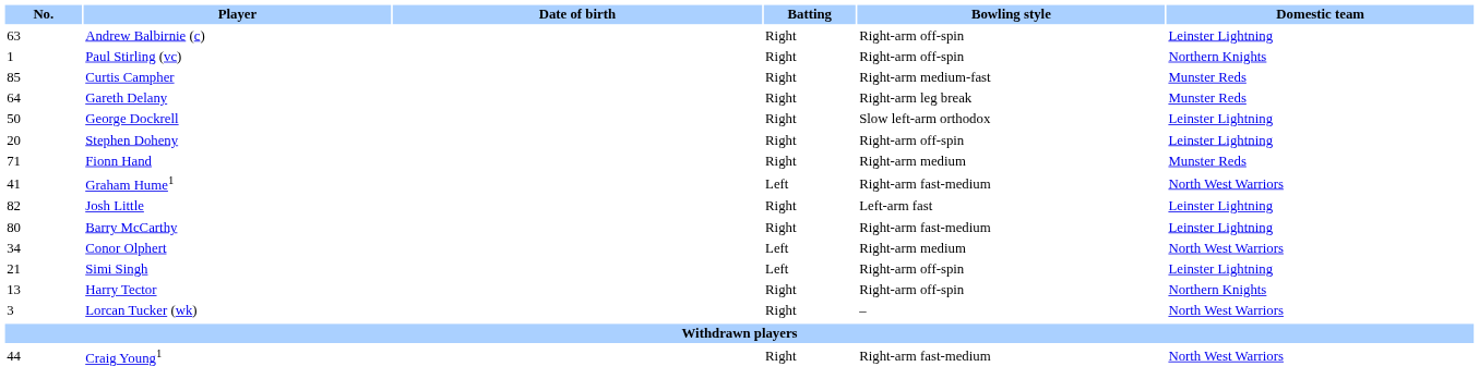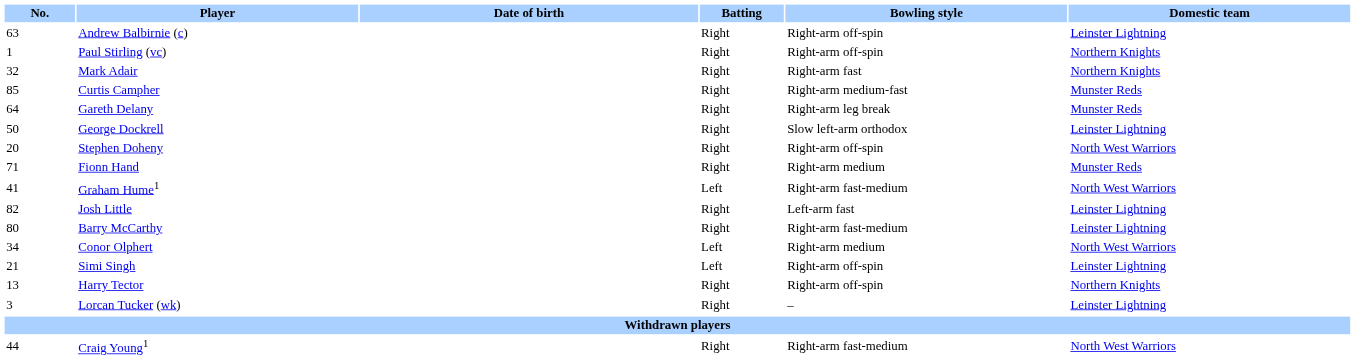 <table class="sortable" style="width:85%;" border="0" cellspacing="2" cellpadding="2">
 <tr style="background:#aad0ff;">
 <th scope="col" width="5%">No.</th>
 <th width=20%>Player</th>
 <th width=24%>Date of birth</th>
 <th width=6%>Batting</th>
 <th width=20%>Bowling style</th>
 <th width=20%>Domestic team</th>
 </tr>
 <tr>
 <td>63</td>
 <td><a href='#'>Andrew Balbirnie</a> (<a href='#'>c</a>)</td>
 <td></td>
 <td>Right</td>
 <td>Right-arm off-spin</td>
 <td><a href='#'>Leinster Lightning</a></td>
 </tr>
 <tr>
 <td>1</td>
 <td><a href='#'>Paul Stirling</a> (<a href='#'>vc</a>)</td>
 <td></td>
 <td>Right</td>
 <td>Right-arm off-spin</td>
+<td><a href='#'>Northern Knights</a></td>
+</tr>
+<tr>
+<td>32</td>
+<td><a href='#'>Mark Adair</a></td>
+<td></td>
+<td>Right</td>
+<td>Right-arm fast</td>
 <td><a href='#'>Northern Knights</a></td>
 </tr>
 <tr>
 <td>85</td>
 <td><a href='#'>Curtis Campher</a></td>
 <td></td>
 <td>Right</td>
 <td>Right-arm medium-fast</td>
 <td><a href='#'>Munster Reds</a></td>
 </tr>
 <tr>
 <td>64</td>
 <td><a href='#'>Gareth Delany</a></td>
 <td></td>
 <td>Right</td>
 <td>Right-arm leg break</td>
 <td><a href='#'>Munster Reds</a></td>
 </tr>
 <tr>
 <td>50</td>
 <td><a href='#'>George Dockrell</a></td>
 <td></td>
 <td>Right</td>
 <td>Slow left-arm orthodox</td>
 <td><a href='#'>Leinster Lightning</a></td>
 </tr>
 <tr>
 <td>20</td>
 <td><a href='#'>Stephen Doheny</a></td>
 <td></td>
 <td>Right</td>
 <td>Right-arm off-spin</td>
-<td><a href='#'>Leinster Lightning</a></td>
+<td><a href='#'>North West Warriors</a></td>
 </tr>
 <tr>
 <td>71</td>
 <td><a href='#'>Fionn Hand</a></td>
 <td></td>
 <td>Right</td>
 <td>Right-arm medium</td>
 <td><a href='#'>Munster Reds</a></td>
 </tr>
 <tr>
 <td>41</td>
 <td><a href='#'>Graham Hume</a><sup>1</sup></td>
 <td></td>
 <td>Left</td>
 <td>Right-arm fast-medium</td>
 <td><a href='#'>North West Warriors</a></td>
 </tr>
 <tr>
 <td>82</td>
 <td><a href='#'>Josh Little</a></td>
 <td></td>
 <td>Right</td>
 <td>Left-arm fast</td>
 <td><a href='#'>Leinster Lightning</a></td>
 </tr>
 <tr>
 <td>80</td>
 <td><a href='#'>Barry McCarthy</a></td>
 <td></td>
 <td>Right</td>
 <td>Right-arm fast-medium</td>
 <td><a href='#'>Leinster Lightning</a></td>
 </tr>
 <tr>
 <td>34</td>
 <td><a href='#'>Conor Olphert</a></td>
 <td></td>
 <td>Left</td>
 <td>Right-arm medium</td>
 <td><a href='#'>North West Warriors</a></td>
 </tr>
 <tr>
 <td>21</td>
 <td><a href='#'>Simi Singh</a></td>
 <td></td>
 <td>Left</td>
 <td>Right-arm off-spin</td>
 <td><a href='#'>Leinster Lightning</a></td>
 </tr>
 <tr>
 <td>13</td>
 <td><a href='#'>Harry Tector</a></td>
 <td></td>
 <td>Right</td>
 <td>Right-arm off-spin</td>
 <td><a href='#'>Northern Knights</a></td>
 </tr>
 <tr>
 <td>3</td>
 <td><a href='#'>Lorcan Tucker</a> (<a href='#'>wk</a>)</td>
 <td></td>
 <td>Right</td>
 <td>–</td>
-<td><a href='#'>North West Warriors</a></td>
+<td><a href='#'>Leinster Lightning</a></td>
 </tr>
 <tr>
 </tr>
 <tr style="background:#aad0ff;">
 <th colspan="6">Withdrawn players</th>
 </tr>
 <tr>
 <td>44</td>
 <td><a href='#'>Craig Young</a><sup>1</sup></td>
 <td></td>
 <td>Right</td>
 <td>Right-arm fast-medium</td>
 <td><a href='#'>North West Warriors</a></td>
 </tr>
 <tr>
 </tr>
 </table>
